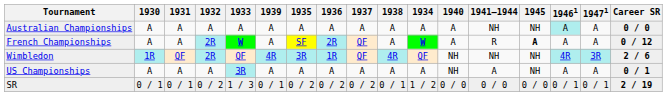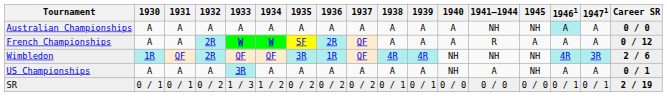 <table class="wikitable">
 <tr>
 <th>Tournament</th>
 <th>1930</th>
 <th>1931</th>
 <th>1932</th>
 <th>1933</th>
-<th>1939</th>
+<th>1934</th>
 <th>1935</th>
 <th>1936</th>
 <th>1937</th>
 <th>1938</th>
-<th>1934</th>
+<th>1939</th>
 <th>1940</th>
 <th>1941–1944</th>
 <th>1945</th>
 <th>1946<sup>1</sup></th>
 <th>1947<sup>1</sup></th>
 <th>Career SR</th>
 </tr>
 <tr>
 <td style="background:#EFEFEF;"><a href='#'>Australian Championships</a></td>
 <td align="center">A</td>
 <td align="center">A</td>
 <td align="center">A</td>
 <td align="center">A</td>
 <td align="center">A</td>
 <td align="center">A</td>
 <td align="center">A</td>
 <td align="center">A</td>
 <td align="center">A</td>
 <td align="center">A</td>
 <td align="center">A</td>
 <td align="center">NH</td>
 <td align="center">NH</td>
 <td align="center" style="background: paleturquoise;">A</td>
 <td align="center">A</td>
 <td align="center" style="background:#EFEFEF;"><strong>0 / 0</strong></td>
 </tr>
 <tr>
 <td style="background:#EFEFEF;"><a href='#'>French Championships</a></td>
 <td align="center">A</td>
 <td align="center">A</td>
 <td align="center" style="background:#afeeee;"><a href='#'>2R</a></td>
 <td align="center" style="background:#00ff00;"><strong><a href='#'>W</a></strong></td>
-<td align="center">A</td>
+<td align="center" style="background:#00ff00;"><strong><a href='#'>W</a></strong></td>
 <td align="center" style="background:yellow;"><a href='#'>SF</a></td>
 <td align="center" style="background:#afeeee;"><a href='#'>2R</a></td>
 <td align="center" style="background:#ffebcd;"><a href='#'>QF</a></td>
 <td align="center">A</td>
-<td align="center" style="background:#00ff00;"><strong><a href='#'>W</a></strong></td>
+<td align="center">A</td>
 <td align="center">A</td>
 <td align="center">R</td>
-<td align="center"><strong>A</strong></td>
+<td align="center">A</td>
 <td align="center">A</td>
 <td align="center">A</td>
 <td align="center" style="background:#EFEFEF;"><strong>0 / 12</strong></td>
 </tr>
 <tr>
 <td style="background:#EFEFEF;"><a href='#'>Wimbledon</a></td>
 <td align="center" style="background:#afeeee;"><a href='#'>1R</a></td>
 <td align="center" style="background:#ffebcd;"><a href='#'>QF</a></td>
 <td align="center" style="background:#afeeee;"><a href='#'>2R</a></td>
 <td align="center" style="background:#ffebcd;"><a href='#'>QF</a></td>
-<td align="center" style="background:#afeeee;"><a href='#'>4R</a></td>
+<td align="center" style="background:#ffebcd;"><a href='#'>QF</a></td>
 <td align="center" style="background:#afeeee;"><a href='#'>3R</a></td>
 <td align="center" style="background:#afeeee;"><a href='#'>1R</a></td>
 <td align="center" style="background:#ffebcd;"><a href='#'>QF</a></td>
 <td align="center" style="background:#afeeee;"><a href='#'>4R</a></td>
-<td align="center" style="background:#ffebcd;"><a href='#'>QF</a></td>
+<td align="center" style="background:#afeeee;"><a href='#'>4R</a></td>
 <td align="center">NH</td>
 <td align="center">NH</td>
 <td align="center">NH</td>
 <td align="center" style="background:#afeeee;"><a href='#'>4R</a></td>
 <td align="center" style="background:#afeeee;"><a href='#'>3R</a></td>
 <td align="center" style="background:#EFEFEF;"><strong>2 / 6</strong></td>
 </tr>
 <tr>
 <td style="background:#EFEFEF;"><a href='#'>US Championships</a></td>
 <td align="center">A</td>
 <td align="center">A</td>
 <td align="center">A</td>
 <td align="center" style="background:#afeeee;"><a href='#'>3R</a></td>
 <td align="center">A</td>
 <td align="center">A</td>
 <td align="center">A</td>
 <td align="center">A</td>
 <td align="center">A</td>
 <td align="center">A</td>
 <td align="center">NH</td>
 <td align="center">A</td>
 <td align="center">NH</td>
 <td align="center">A</td>
 <td align="center">A</td>
 <td align="center" style="background:#EFEFEF;"><strong>0 / 1</strong></td>
 </tr>
 <tr>
 <td style="background:#EFEFEF;">SR</td>
 <td align="center" style="background:#EFEFEF;">0 / 1</td>
 <td align="center" style="background:#EFEFEF;">0 / 1</td>
 <td align="center" style="background:#EFEFEF;">0 / 2</td>
 <td align="center" style="background:#EFEFEF;">1 / 3</td>
-<td align="center" style="background:#EFEFEF;">0 / 1</td>
+<td align="center" style="background:#EFEFEF;">1 / 2</td>
 <td align="center" style="background:#EFEFEF;">0 / 2</td>
 <td align="center" style="background:#EFEFEF;">0 / 2</td>
 <td align="center" style="background:#EFEFEF;">0 / 2</td>
 <td align="center" style="background:#EFEFEF;">0 / 1</td>
-<td align="center" style="background:#EFEFEF;">1 / 2</td>
+<td align="center" style="background:#EFEFEF;">0 / 1</td>
 <td align="center" style="background:#EFEFEF;">0 / 0</td>
 <td align="center" style="background:#EFEFEF;">0 / 0</td>
 <td align="center" style="background:#EFEFEF;">0 / 0</td>
 <td align="center" style="background:#EFEFEF;">0 / 1</td>
 <td align="center" style="background:#EFEFEF;">0 / 1</td>
 <td align="center" style="background:#EFEFEF;"><strong>2 / 19</strong></td>
 </tr>
 </table>
